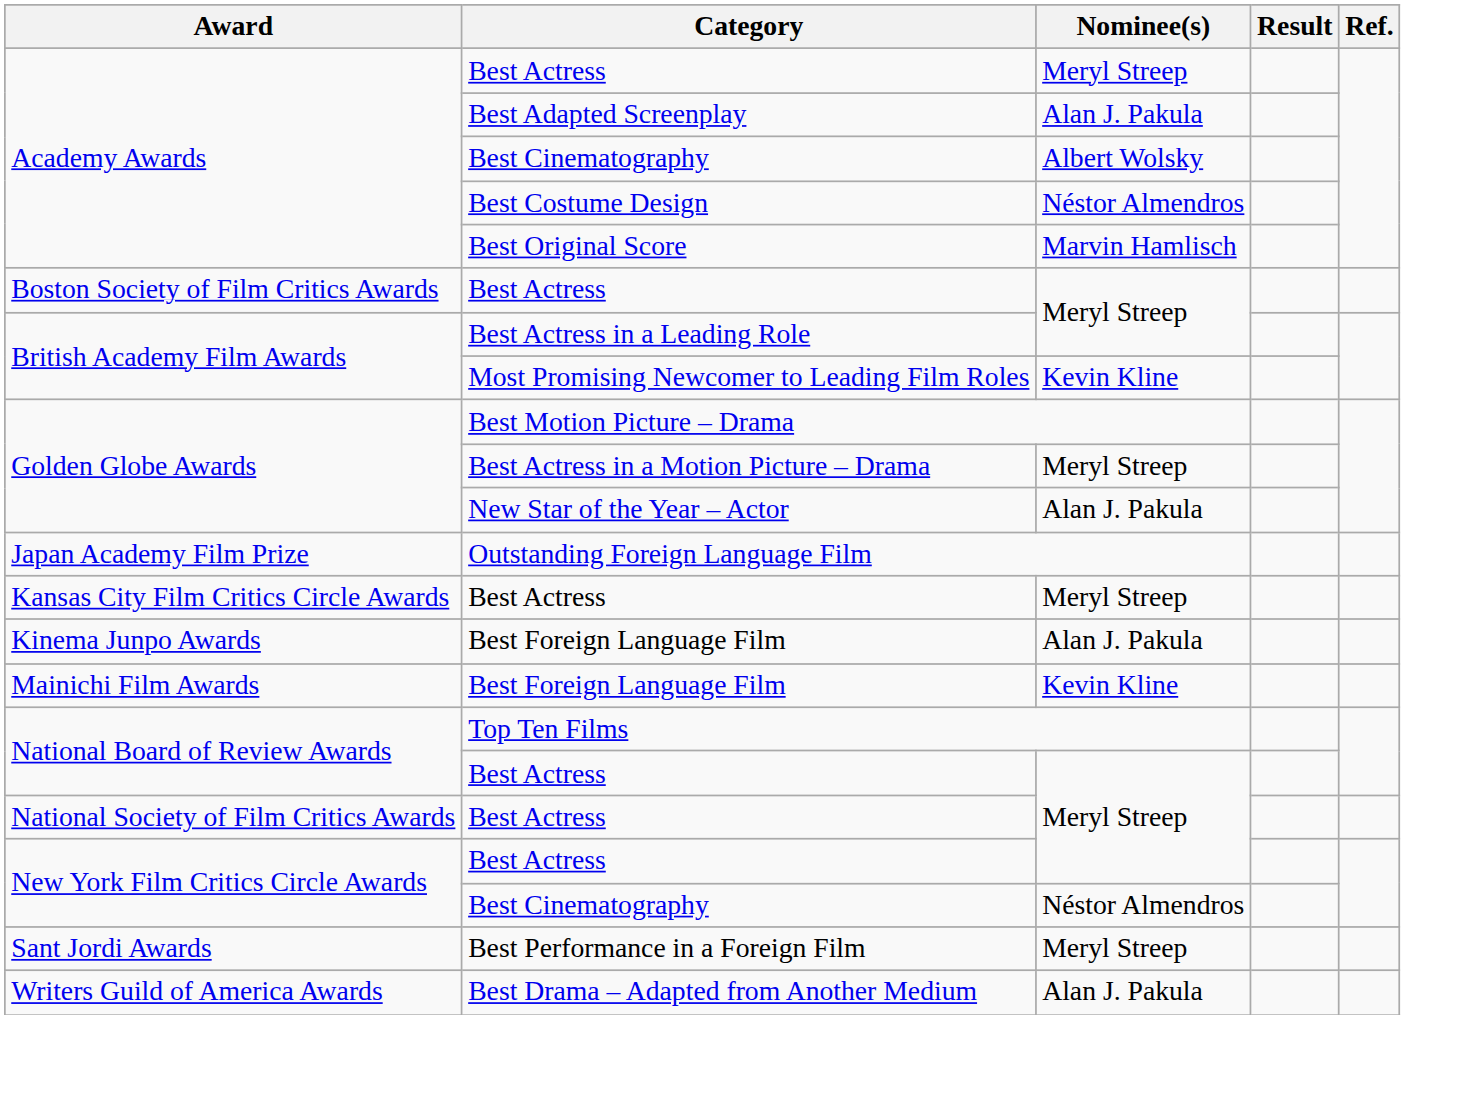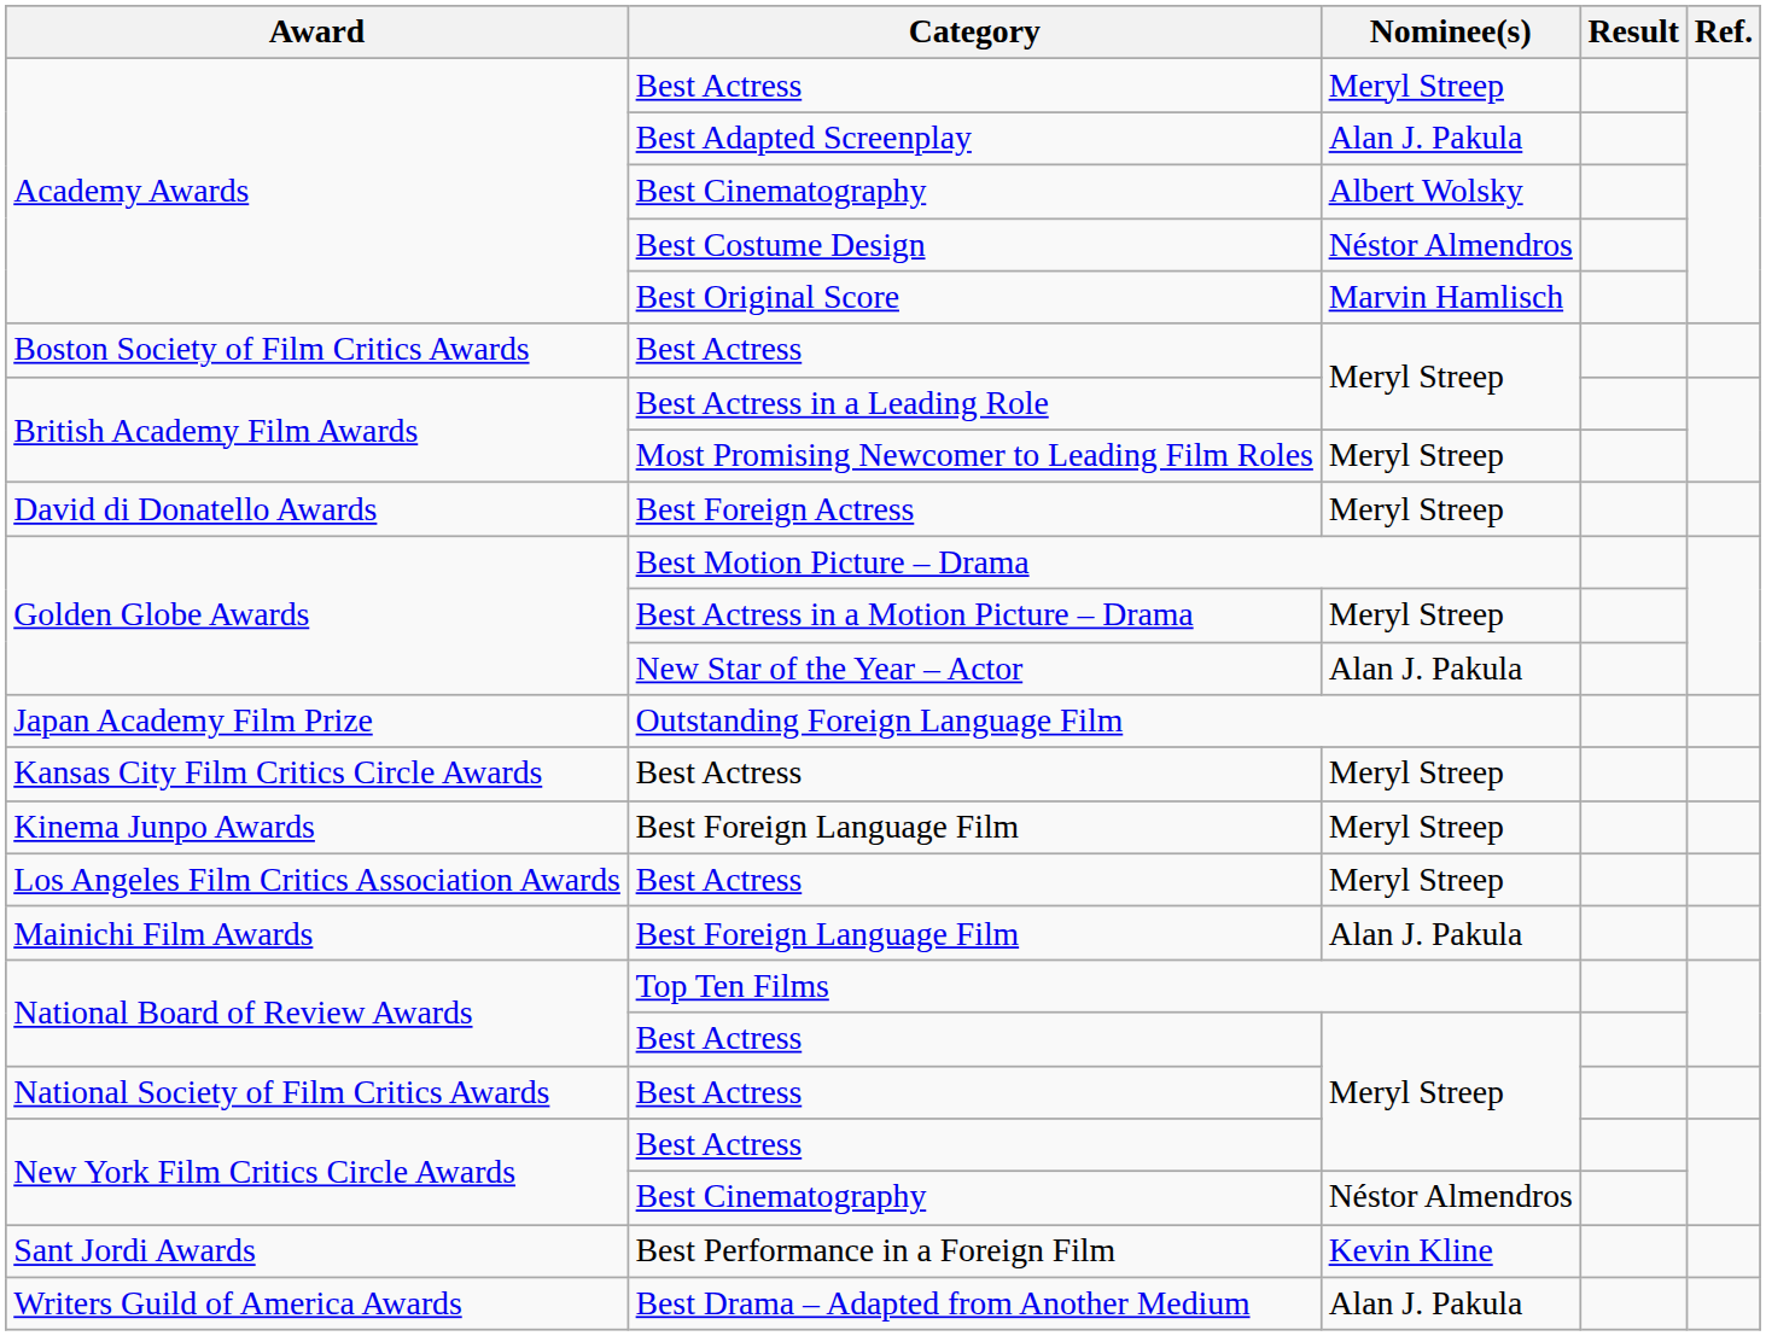 <table class="wikitable sortable plainrowheaders">
 <tr>
 <th>Award</th>
 <th>Category</th>
 <th>Nominee(s)</th>
 <th>Result</th>
 <th>Ref.</th>
 </tr>
 <tr>
 <td rowspan="5"><a href='#'>Academy Awards</a></td>
 <td><a href='#'>Best Actress</a></td>
 <td><a href='#'>Meryl Streep</a></td>
 <td></td>
 <td align="center" rowspan="5"></td>
 </tr>
 <tr>
 <td><a href='#'>Best Adapted Screenplay</a></td>
 <td><a href='#'>Alan J. Pakula</a></td>
 <td></td>
 </tr>
 <tr>
 <td><a href='#'>Best Cinematography</a></td>
 <td><a href='#'>Albert Wolsky</a></td>
 <td></td>
 </tr>
 <tr>
 <td><a href='#'>Best Costume Design</a></td>
 <td><a href='#'>Néstor Almendros</a></td>
 <td></td>
 </tr>
 <tr>
 <td><a href='#'>Best Original Score</a></td>
 <td><a href='#'>Marvin Hamlisch</a></td>
 <td></td>
 </tr>
 <tr>
 <td><a href='#'>Boston Society of Film Critics Awards</a></td>
 <td><a href='#'>Best Actress</a></td>
 <td rowspan="2">Meryl Streep</td>
 <td></td>
 <td align="center"></td>
 </tr>
 <tr>
 <td rowspan="2"><a href='#'>British Academy Film Awards</a></td>
 <td><a href='#'>Best Actress in a Leading Role</a></td>
 <td></td>
 <td align="center" rowspan="2"></td>
 </tr>
 <tr>
 <td><a href='#'>Most Promising Newcomer to Leading Film Roles</a></td>
-<td><a href='#'>Kevin Kline</a></td>
+<td>Meryl Streep</td>
 <td></td>
+</tr>
+<tr>
+<td><a href='#'>David di Donatello Awards</a></td>
+<td><a href='#'>Best Foreign Actress</a></td>
+<td>Meryl Streep</td>
+<td></td>
+<td align="center"></td>
 </tr>
 <tr>
 <td rowspan="3"><a href='#'>Golden Globe Awards</a></td>
 <td colspan="2"><a href='#'>Best Motion Picture – Drama</a></td>
 <td></td>
 <td align="center" rowspan="3"></td>
 </tr>
 <tr>
 <td><a href='#'>Best Actress in a Motion Picture – Drama</a></td>
 <td>Meryl Streep</td>
 <td></td>
 </tr>
 <tr>
 <td><a href='#'>New Star of the Year – Actor</a></td>
 <td>Alan J. Pakula</td>
 <td></td>
 </tr>
 <tr>
 <td><a href='#'>Japan Academy Film Prize</a></td>
 <td colspan="2"><a href='#'>Outstanding Foreign Language Film</a></td>
 <td></td>
 <td align="center"></td>
 </tr>
 <tr>
 <td><a href='#'>Kansas City Film Critics Circle Awards</a></td>
 <td>Best Actress</td>
 <td>Meryl Streep</td>
 <td></td>
 <td align="center"></td>
 </tr>
 <tr>
 <td><a href='#'>Kinema Junpo Awards</a></td>
 <td>Best Foreign Language Film</td>
-<td>Alan J. Pakula</td>
+<td>Meryl Streep</td>
+<td></td>
+<td align="center"></td>
+</tr>
+<tr>
+<td><a href='#'>Los Angeles Film Critics Association Awards</a></td>
+<td><a href='#'>Best Actress</a></td>
+<td>Meryl Streep</td>
 <td></td>
 <td align="center"></td>
 </tr>
 <tr>
 <td><a href='#'>Mainichi Film Awards</a></td>
 <td><a href='#'>Best Foreign Language Film</a></td>
-<td><a href='#'>Kevin Kline</a></td>
+<td>Alan J. Pakula</td>
 <td></td>
 <td align="center"></td>
 </tr>
 <tr>
 <td rowspan="2"><a href='#'>National Board of Review Awards</a></td>
 <td colspan="2"><a href='#'>Top Ten Films</a></td>
 <td></td>
 <td align="center" rowspan="2"></td>
 </tr>
 <tr>
 <td><a href='#'>Best Actress</a></td>
 <td rowspan="3">Meryl Streep</td>
 <td></td>
 </tr>
 <tr>
 <td><a href='#'>National Society of Film Critics Awards</a></td>
 <td><a href='#'>Best Actress</a></td>
 <td></td>
 <td align="center"></td>
 </tr>
 <tr>
 <td rowspan="2"><a href='#'>New York Film Critics Circle Awards</a></td>
 <td><a href='#'>Best Actress</a></td>
 <td></td>
 <td align="center" rowspan="2"></td>
 </tr>
 <tr>
 <td><a href='#'>Best Cinematography</a></td>
 <td>Néstor Almendros</td>
 <td></td>
 </tr>
 <tr>
 <td><a href='#'>Sant Jordi Awards</a></td>
 <td>Best Performance in a Foreign Film</td>
-<td>Meryl Streep</td>
+<td><a href='#'>Kevin Kline</a></td>
 <td></td>
 <td align="center"></td>
 </tr>
 <tr>
 <td><a href='#'>Writers Guild of America Awards</a></td>
 <td><a href='#'>Best Drama – Adapted from Another Medium</a></td>
 <td>Alan J. Pakula</td>
 <td></td>
 <td align="center"></td>
 </tr>
 </table>
